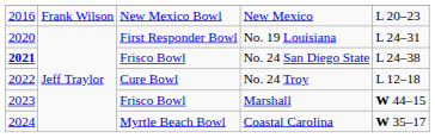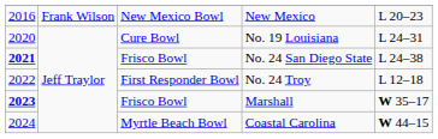 <table class="wikitable">
 <tr>
 </tr>
 <tr>
 <td><a href='#'>2016</a></td>
 <td><a href='#'>Frank Wilson</a></td>
 <td><a href='#'>New Mexico Bowl</a></td>
 <td><a href='#'>New Mexico</a></td>
 <td>L 20–23</td>
 </tr>
 <tr>
 <td><a href='#'>2020</a></td>
 <td rowspan=5><a href='#'>Jeff Traylor</a></td>
-<td><a href='#'>First Responder Bowl</a></td>
+<td><a href='#'>Cure Bowl</a></td>
 <td>No. 19 <a href='#'>Louisiana</a></td>
 <td>L 24–31</td>
 </tr>
 <tr>
 <td><strong><a href='#'>2021</a></strong></td>
 <td><a href='#'>Frisco Bowl</a></td>
 <td>No. 24 <a href='#'>San Diego State</a></td>
 <td>L 24–38</td>
 </tr>
 <tr>
 <td><a href='#'>2022</a></td>
-<td><a href='#'>Cure Bowl</a></td>
+<td><a href='#'>First Responder Bowl</a></td>
 <td>No. 24 <a href='#'>Troy</a></td>
 <td>L 12–18</td>
 </tr>
 <tr>
-<td><a href='#'>2023</a></td>
+<td><strong><a href='#'>2023</a></strong></td>
 <td><a href='#'>Frisco Bowl</a></td>
 <td><a href='#'>Marshall</a></td>
-<td><strong>W</strong> 44–15</td>
+<td><strong>W</strong> 35–17</td>
 </tr>
 <tr>
 <td><a href='#'>2024</a></td>
 <td><a href='#'>Myrtle Beach Bowl</a></td>
 <td><a href='#'>Coastal Carolina</a></td>
-<td><strong>W</strong> 35–17</td>
+<td><strong>W</strong> 44–15</td>
 </tr>
 </table>
